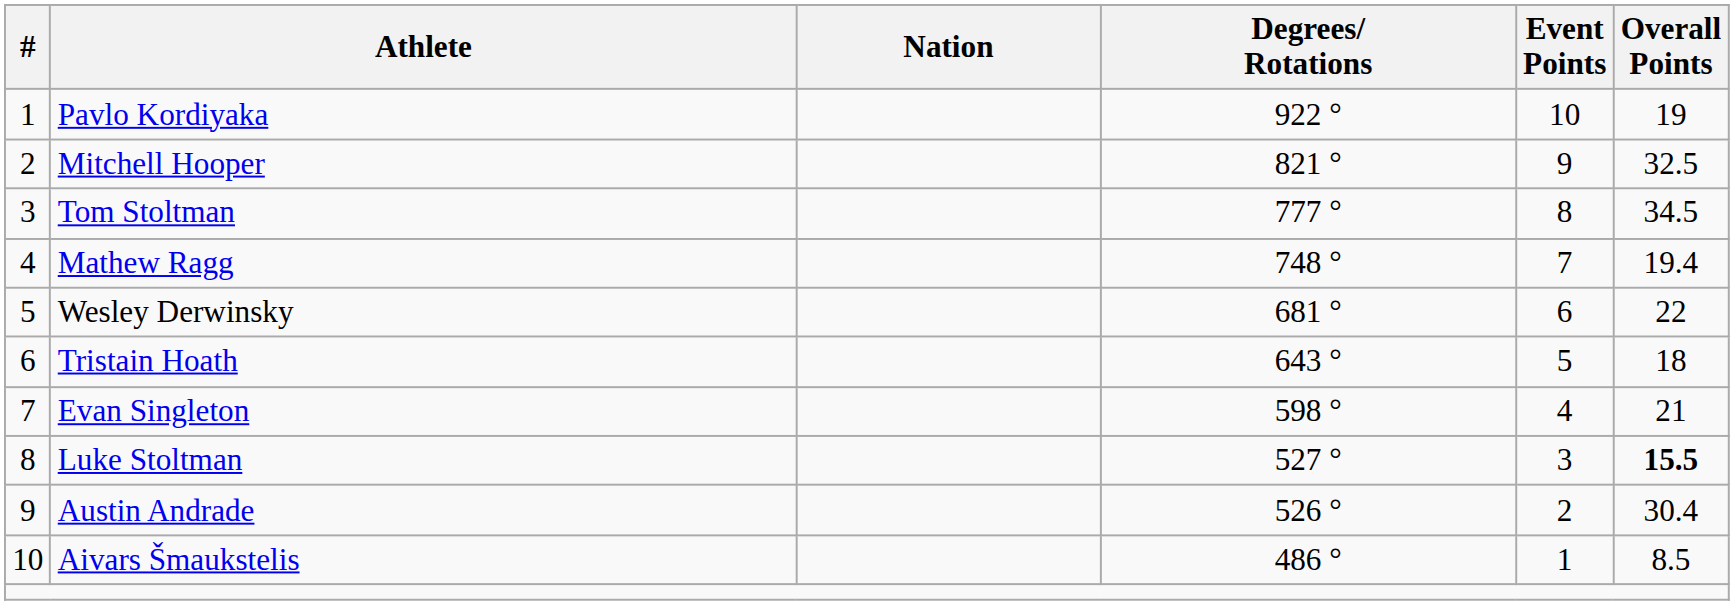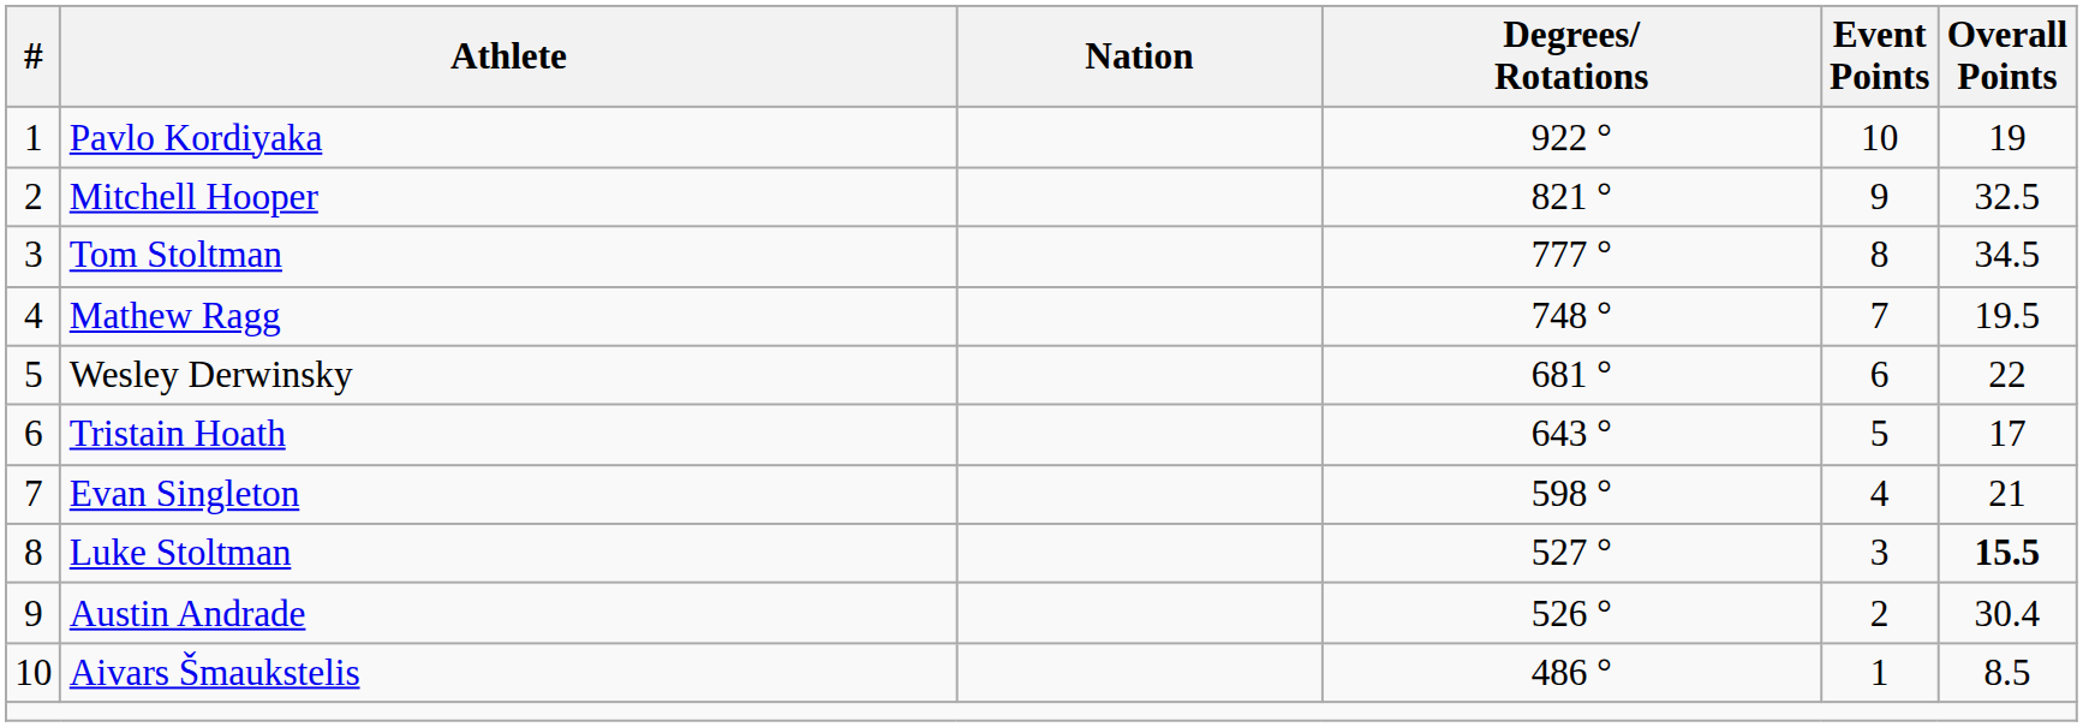 <table class="wikitable sortable" style="text-align:center;width: 70%;">
 <tr>
 <th scope="col" style="width: 10px;">#</th>
 <th scope="col">Athlete</th>
 <th scope="col">Nation</th>
 <th scope="col">Degrees/<br>Rotations</th>
 <th scope="col" style="width: 10px;">Event Points</th>
 <th scope="col" style="width: 10px;">Overall Points</th>
 </tr>
 <tr>
 <td>1</td>
 <td align=left><a href='#'>Pavlo Kordiyaka</a></td>
 <td align=left></td>
 <td>922 °</td>
 <td>10</td>
 <td>19</td>
 </tr>
 <tr>
 <td>2</td>
 <td align=left><a href='#'>Mitchell Hooper</a></td>
 <td align=left></td>
 <td>821 °</td>
 <td>9</td>
 <td>32.5</td>
 </tr>
 <tr>
 <td>3</td>
 <td align=left><a href='#'>Tom Stoltman</a></td>
 <td align=left></td>
 <td>777 °</td>
 <td>8</td>
 <td>34.5</td>
 </tr>
 <tr>
 <td>4</td>
 <td align=left><a href='#'>Mathew Ragg</a></td>
 <td align=left></td>
 <td>748 °</td>
 <td>7</td>
-<td>19.4</td>
+<td>19.5</td>
 </tr>
 <tr>
 <td>5</td>
 <td align=left>Wesley Derwinsky</td>
 <td align=left></td>
 <td>681 °</td>
 <td>6</td>
 <td>22</td>
 </tr>
 <tr>
 <td>6</td>
 <td align=left><a href='#'>Tristain Hoath</a></td>
 <td align=left></td>
 <td>643 °</td>
 <td>5</td>
-<td>18</td>
+<td>17</td>
 </tr>
 <tr>
 <td>7</td>
 <td align=left><a href='#'>Evan Singleton</a></td>
 <td align=left></td>
 <td>598 °</td>
 <td>4</td>
 <td>21</td>
 </tr>
 <tr>
 <td>8</td>
 <td align=left><a href='#'>Luke Stoltman</a></td>
 <td align=left></td>
 <td>527 °</td>
 <td>3</td>
 <td><strong>15.5</strong></td>
 </tr>
 <tr>
 <td>9</td>
 <td align=left><a href='#'>Austin Andrade</a></td>
 <td align=left></td>
 <td>526 °</td>
 <td>2</td>
 <td>30.4</td>
 </tr>
 <tr>
 <td>10</td>
 <td align=left><a href='#'>Aivars Šmaukstelis</a></td>
 <td align=left></td>
 <td>486 °</td>
 <td>1</td>
 <td>8.5</td>
 </tr>
 <tr class="sortbottom">
 <td colspan="6"></td>
 </tr>
 </table>
